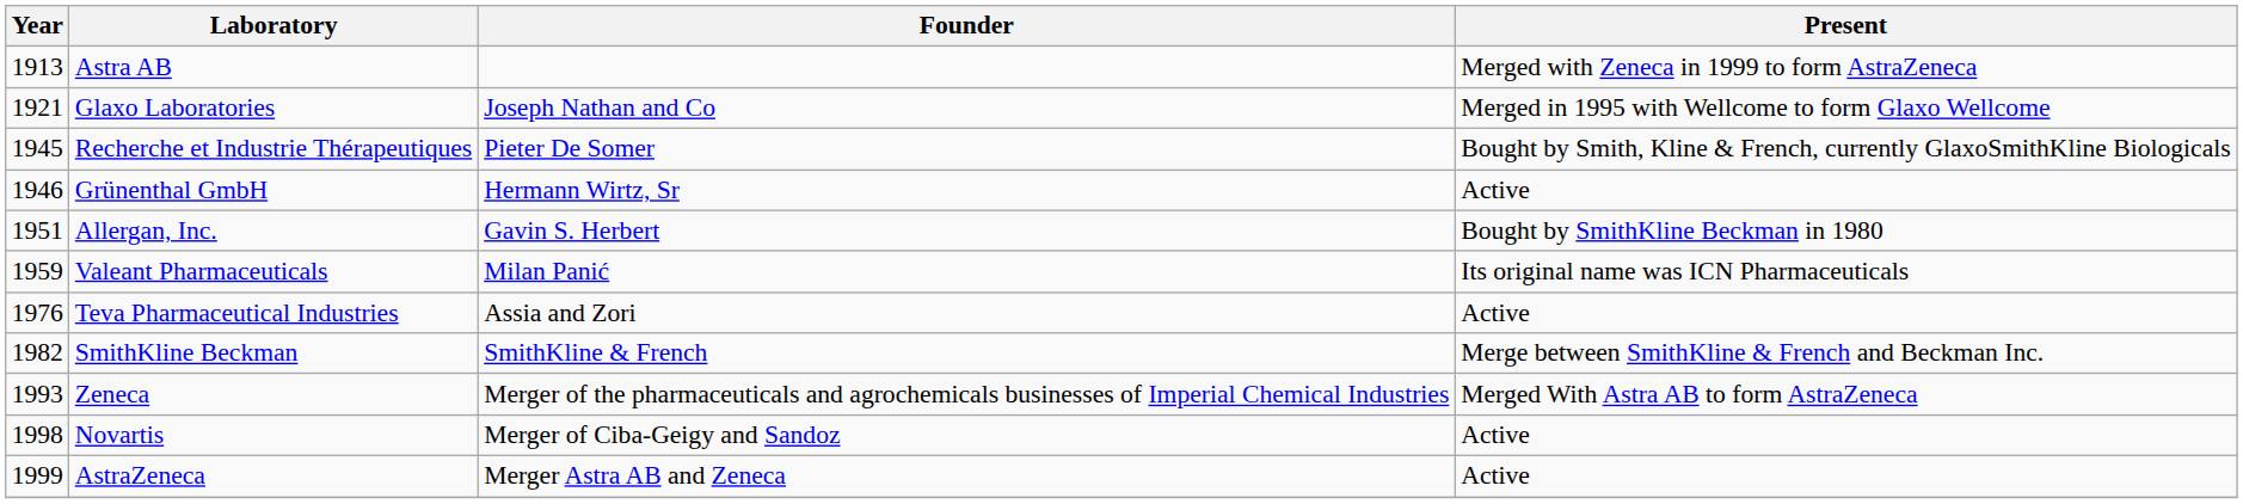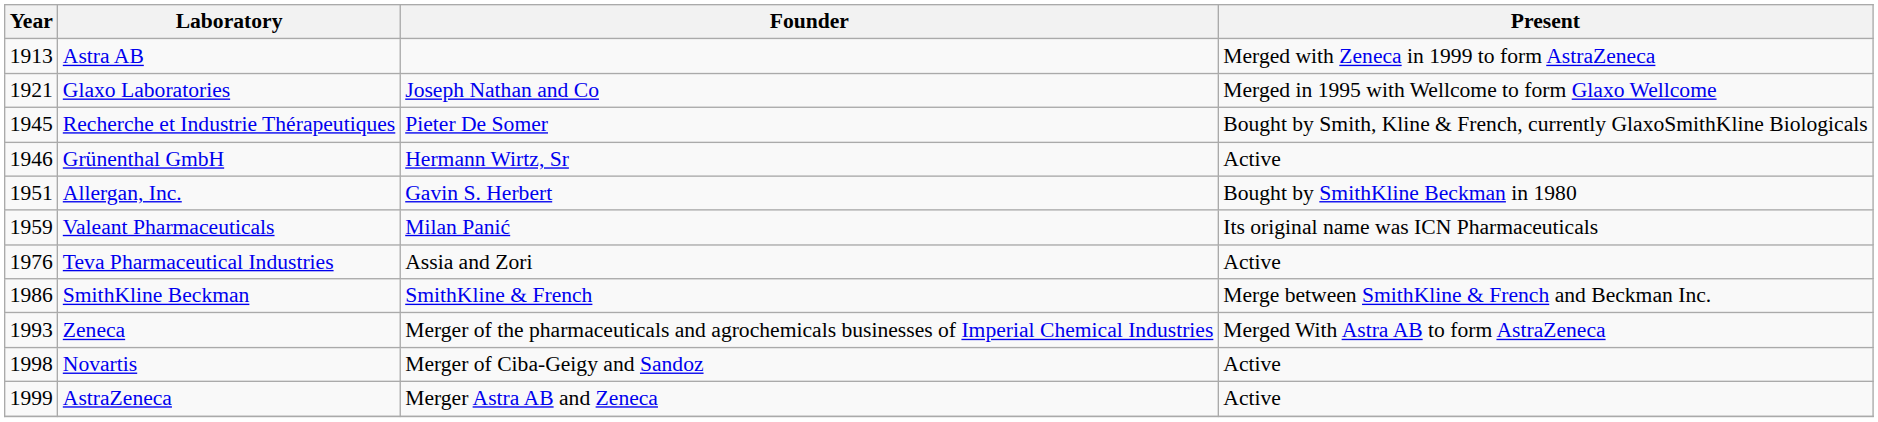 <table class="wikitable">
 <tr>
 <th>Year</th>
 <th>Laboratory</th>
 <th>Founder</th>
 <th>Present</th>
 </tr>
 <tr>
 <td>1913</td>
 <td><a href='#'>Astra AB</a></td>
 <td></td>
 <td>Merged with <a href='#'>Zeneca</a> in 1999 to form <a href='#'>AstraZeneca</a></td>
 </tr>
 <tr>
 <td>1921</td>
 <td><a href='#'>Glaxo Laboratories</a></td>
 <td><a href='#'>Joseph Nathan and Co</a></td>
 <td>Merged in 1995 with Wellcome to form <a href='#'>Glaxo Wellcome</a></td>
 </tr>
 <tr>
 <td>1945</td>
 <td><a href='#'>Recherche et Industrie Thérapeutiques</a></td>
 <td><a href='#'>Pieter De Somer</a></td>
 <td>Bought by Smith, Kline & French, currently GlaxoSmithKline Biologicals</td>
 </tr>
 <tr>
 <td>1946</td>
 <td><a href='#'>Grünenthal GmbH</a></td>
 <td><a href='#'>Hermann Wirtz, Sr</a></td>
 <td>Active</td>
 </tr>
 <tr>
 <td>1951</td>
 <td><a href='#'>Allergan, Inc.</a></td>
 <td><a href='#'>Gavin S. Herbert</a></td>
 <td>Bought by <a href='#'>SmithKline Beckman</a>  in 1980</td>
 </tr>
 <tr>
 <td>1959</td>
 <td><a href='#'>Valeant Pharmaceuticals</a></td>
 <td><a href='#'>Milan Panić</a></td>
 <td>Its original name was ICN Pharmaceuticals</td>
 </tr>
 <tr>
 <td>1976</td>
 <td><a href='#'>Teva Pharmaceutical Industries</a></td>
 <td>Assia and Zori</td>
 <td>Active</td>
 </tr>
 <tr>
-<td>1982</td>
+<td>1986</td>
 <td><a href='#'>SmithKline Beckman</a></td>
 <td><a href='#'>SmithKline & French</a></td>
 <td>Merge between <a href='#'>SmithKline & French</a> and Beckman Inc.</td>
 </tr>
 <tr>
 <td>1993</td>
 <td><a href='#'>Zeneca</a></td>
 <td>Merger of the pharmaceuticals and agrochemicals businesses of <a href='#'>Imperial Chemical Industries</a></td>
 <td>Merged With <a href='#'>Astra AB</a> to form <a href='#'>AstraZeneca</a></td>
 </tr>
 <tr>
 <td>1998</td>
 <td><a href='#'>Novartis</a></td>
 <td>Merger of Ciba-Geigy and <a href='#'>Sandoz</a></td>
 <td>Active</td>
 </tr>
 <tr>
 <td>1999</td>
 <td><a href='#'>AstraZeneca</a></td>
 <td>Merger <a href='#'>Astra AB</a> and <a href='#'>Zeneca</a></td>
 <td>Active</td>
 </tr>
 <tr>
 </tr>
 </table>
